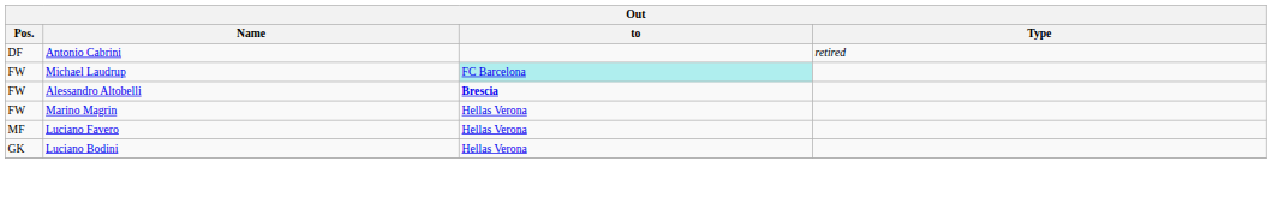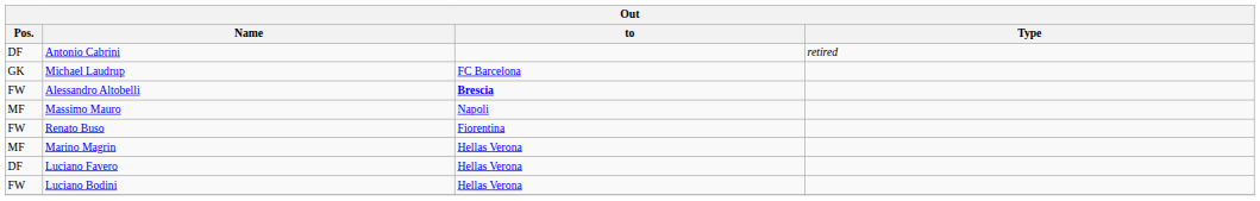 <table class="wikitable" style="font-size:90%;width:99%;">
 <tr>
 <th colspan="4">Out</th>
 </tr>
 <tr>
 <th width=3%>Pos.</th>
 <th width=33%>Name</th>
 <th width=28%>to</th>
 <th width=36%>Type</th>
 </tr>
 <tr>
 <td>DF</td>
 <td><a href='#'>Antonio Cabrini</a></td>
 <td></td>
 <td><em>retired</em></td>
 </tr>
 <tr>
-<td>FW</td>
+<td>GK</td>
 <td><a href='#'>Michael Laudrup</a></td>
-<td style="background: paleturquoise;"><a href='#'>FC Barcelona</a></td>
+<td><a href='#'>FC Barcelona</a></td>
 <td></td>
 </tr>
 <tr>
 <td>FW</td>
 <td><a href='#'>Alessandro Altobelli</a></td>
 <td><strong><a href='#'>Brescia</a></strong></td>
 <td></td>
 </tr>
 <tr>
+<td>MF</td>
+<td><a href='#'>Massimo Mauro</a></td>
+<td><a href='#'>Napoli</a></td>
+<td></td>
+</tr>
+<tr>
 <td>FW</td>
+<td><a href='#'>Renato Buso</a></td>
+<td><a href='#'>Fiorentina</a></td>
+<td></td>
+</tr>
+<tr>
+<td>MF</td>
 <td><a href='#'>Marino Magrin</a></td>
 <td><a href='#'>Hellas Verona</a></td>
 <td></td>
 </tr>
 <tr>
-<td>MF</td>
+<td>DF</td>
 <td><a href='#'>Luciano Favero</a></td>
 <td><a href='#'>Hellas Verona</a></td>
 <td></td>
 </tr>
 <tr>
-<td>GK</td>
+<td>FW</td>
 <td><a href='#'>Luciano Bodini</a></td>
 <td><a href='#'>Hellas Verona</a></td>
 <td></td>
 </tr>
 <tr>
 </tr>
 </table>
